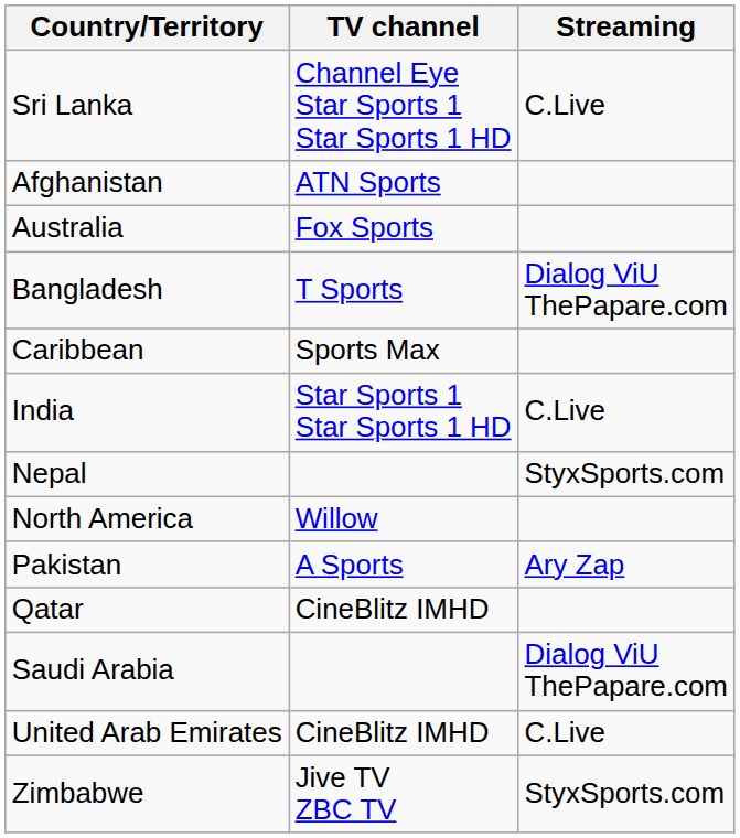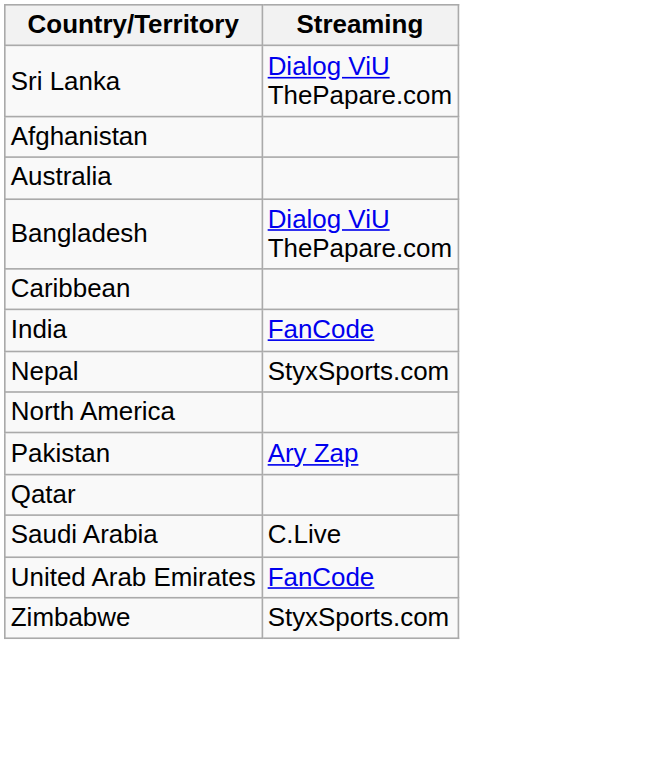 <table class="wikitable">
 <tr>
 <th>Country/Territory</th>
-<th>TV channel</th>
 <th>Streaming</th>
 </tr>
 <tr>
 <td>Sri Lanka</td>
-<td><a href='#'>Channel Eye</a> <br> <a href='#'>Star Sports 1 <br> Star Sports 1 HD <br> </a></td>
-<td>C.Live</td>
+<td><a href='#'>Dialog ViU</a> <br> ThePapare.com</td>
 </tr>
 <tr>
 <td>Afghanistan</td>
-<td><a href='#'>ATN Sports</a></td>
 <td></td>
 </tr>
 <tr>
 <td>Australia</td>
-<td><a href='#'>Fox Sports</a></td>
 <td></td>
 </tr>
 <tr>
 <td>Bangladesh</td>
-<td><a href='#'>T Sports</a></td>
 <td><a href='#'>Dialog ViU</a> <br> ThePapare.com</td>
 </tr>
 <tr>
 <td>Caribbean</td>
-<td>Sports Max</td>
 <td></td>
 </tr>
 <tr>
 <td>India</td>
-<td><a href='#'>Star Sports 1 <br> Star Sports 1 HD</a></td>
-<td>C.Live</td>
+<td><a href='#'>FanCode</a></td>
 </tr>
 <tr>
 <td>Nepal</td>
-<td></td>
 <td>StyxSports.com</td>
 </tr>
 <tr>
 <td>North America</td>
-<td><a href='#'>Willow</a></td>
 <td></td>
 </tr>
 <tr>
 <td>Pakistan</td>
-<td><a href='#'>A Sports</a></td>
 <td><a href='#'>Ary Zap</a></td>
 </tr>
 <tr>
 <td>Qatar</td>
-<td>CineBlitz IMHD</td>
 <td></td>
 </tr>
 <tr>
 <td>Saudi Arabia</td>
-<td></td>
-<td><a href='#'>Dialog ViU</a> <br> ThePapare.com</td>
+<td>C.Live</td>
 </tr>
 <tr>
 <td>United Arab Emirates</td>
-<td>CineBlitz IMHD</td>
-<td>C.Live</td>
+<td><a href='#'>FanCode</a></td>
 </tr>
 <tr>
 <td>Zimbabwe</td>
-<td>Jive TV <br> <a href='#'>ZBC TV</a></td>
 <td>StyxSports.com</td>
 </tr>
 </table>
